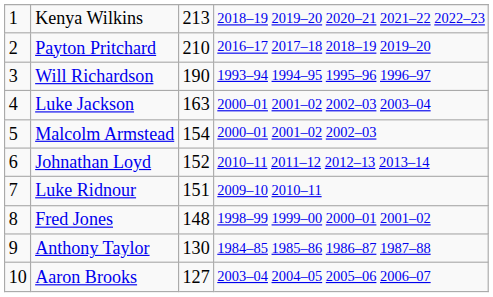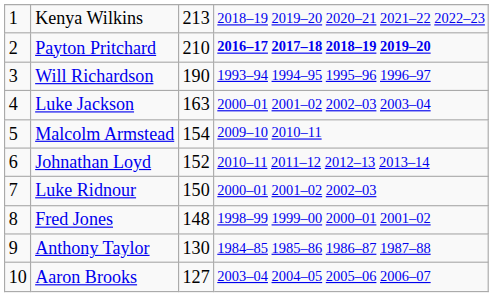 <table class="wikitable">
 <tr>
 </tr>
 <tr>
 <td>1</td>
 <td>Kenya Wilkins</td>
 <td>213</td>
 <td style="font-size:80%;"><a href='#'>2018–19</a> <a href='#'>2019–20</a> <a href='#'>2020–21</a> <a href='#'>2021–22</a> <a href='#'>2022–23</a></td>
 </tr>
 <tr>
 <td>2</td>
 <td><a href='#'>Payton Pritchard</a></td>
 <td>210</td>
-<td style="font-size:80%;"><a href='#'>2016–17</a> <a href='#'>2017–18</a> <a href='#'>2018–19</a> <a href='#'>2019–20</a></td>
+<td style="font-size:80%;"><strong><a href='#'>2016–17</a> <a href='#'>2017–18</a> <a href='#'>2018–19</a> <a href='#'>2019–20</a></strong></td>
 </tr>
 <tr>
 <td>3</td>
 <td><a href='#'>Will Richardson</a></td>
 <td>190</td>
 <td style="font-size:80%;"><a href='#'>1993–94</a> <a href='#'>1994–95</a> <a href='#'>1995–96</a> <a href='#'>1996–97</a></td>
 </tr>
 <tr>
 <td>4</td>
 <td><a href='#'>Luke Jackson</a></td>
 <td>163</td>
 <td style="font-size:80%;"><a href='#'>2000–01</a> <a href='#'>2001–02</a> <a href='#'>2002–03</a> <a href='#'>2003–04</a></td>
 </tr>
 <tr>
 <td>5</td>
 <td><a href='#'>Malcolm Armstead</a></td>
 <td>154</td>
-<td style="font-size:80%;"><a href='#'>2000–01</a> <a href='#'>2001–02</a> <a href='#'>2002–03</a></td>
+<td style="font-size:80%;"><a href='#'>2009–10</a> <a href='#'>2010–11</a></td>
 </tr>
 <tr>
 <td>6</td>
 <td><a href='#'>Johnathan Loyd</a></td>
 <td>152</td>
 <td style="font-size:80%;"><a href='#'>2010–11</a> <a href='#'>2011–12</a> <a href='#'>2012–13</a> <a href='#'>2013–14</a></td>
 </tr>
 <tr>
 <td>7</td>
 <td><a href='#'>Luke Ridnour</a></td>
-<td>151</td>
-<td style="font-size:80%;"><a href='#'>2009–10</a> <a href='#'>2010–11</a></td>
+<td>150</td>
+<td style="font-size:80%;"><a href='#'>2000–01</a> <a href='#'>2001–02</a> <a href='#'>2002–03</a></td>
 </tr>
 <tr>
 <td>8</td>
 <td><a href='#'>Fred Jones</a></td>
 <td>148</td>
 <td style="font-size:80%;"><a href='#'>1998–99</a> <a href='#'>1999–00</a> <a href='#'>2000–01</a> <a href='#'>2001–02</a></td>
 </tr>
 <tr>
 <td>9</td>
 <td><a href='#'>Anthony Taylor</a></td>
 <td>130</td>
 <td style="font-size:80%;"><a href='#'>1984–85</a> <a href='#'>1985–86</a> <a href='#'>1986–87</a> <a href='#'>1987–88</a></td>
 </tr>
 <tr>
 <td>10</td>
 <td><a href='#'>Aaron Brooks</a></td>
 <td>127</td>
 <td style="font-size:80%;"><a href='#'>2003–04</a> <a href='#'>2004–05</a> <a href='#'>2005–06</a> <a href='#'>2006–07</a></td>
 </tr>
 </table>
